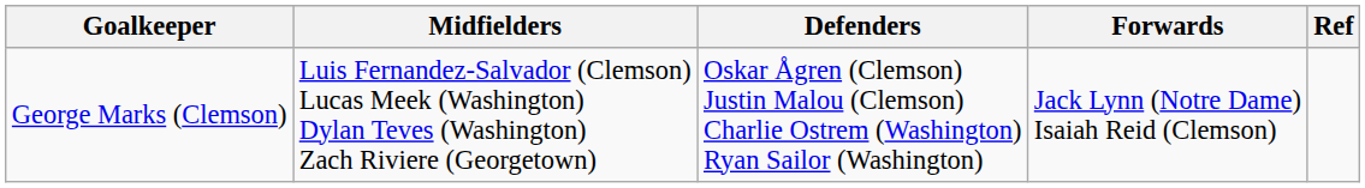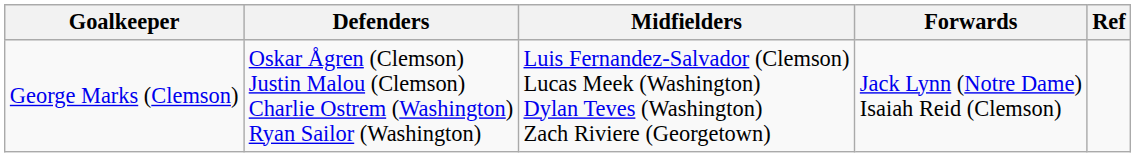 <table class="wikitable">
 <tr style="background:#cccccc;">
 <th>Goalkeeper</th>
+<th>Defenders</th>
 <th>Midfielders</th>
-<th>Defenders</th>
 <th>Forwards</th>
 <th>Ref</th>
 </tr>
 <tr>
 <td> <a href='#'>George Marks</a> (<a href='#'>Clemson</a>)</td>
+<td> <a href='#'>Oskar Ågren</a> (Clemson)<br> <a href='#'>Justin Malou</a> (Clemson)<br> <a href='#'>Charlie Ostrem</a> (<a href='#'>Washington</a>)<br> <a href='#'>Ryan Sailor</a> (Washington)</td>
 <td> <a href='#'>Luis Fernandez-Salvador</a> (Clemson)<br> Lucas Meek (Washington)<br> <a href='#'>Dylan Teves</a> (Washington)<br> Zach Riviere (Georgetown)</td>
-<td> <a href='#'>Oskar Ågren</a> (Clemson)<br> <a href='#'>Justin Malou</a> (Clemson)<br> <a href='#'>Charlie Ostrem</a> (<a href='#'>Washington</a>)<br> <a href='#'>Ryan Sailor</a> (Washington)</td>
 <td> <a href='#'>Jack Lynn</a> (<a href='#'>Notre Dame</a>)<br> Isaiah Reid (Clemson)</td>
 <td></td>
 </tr>
 </table>
